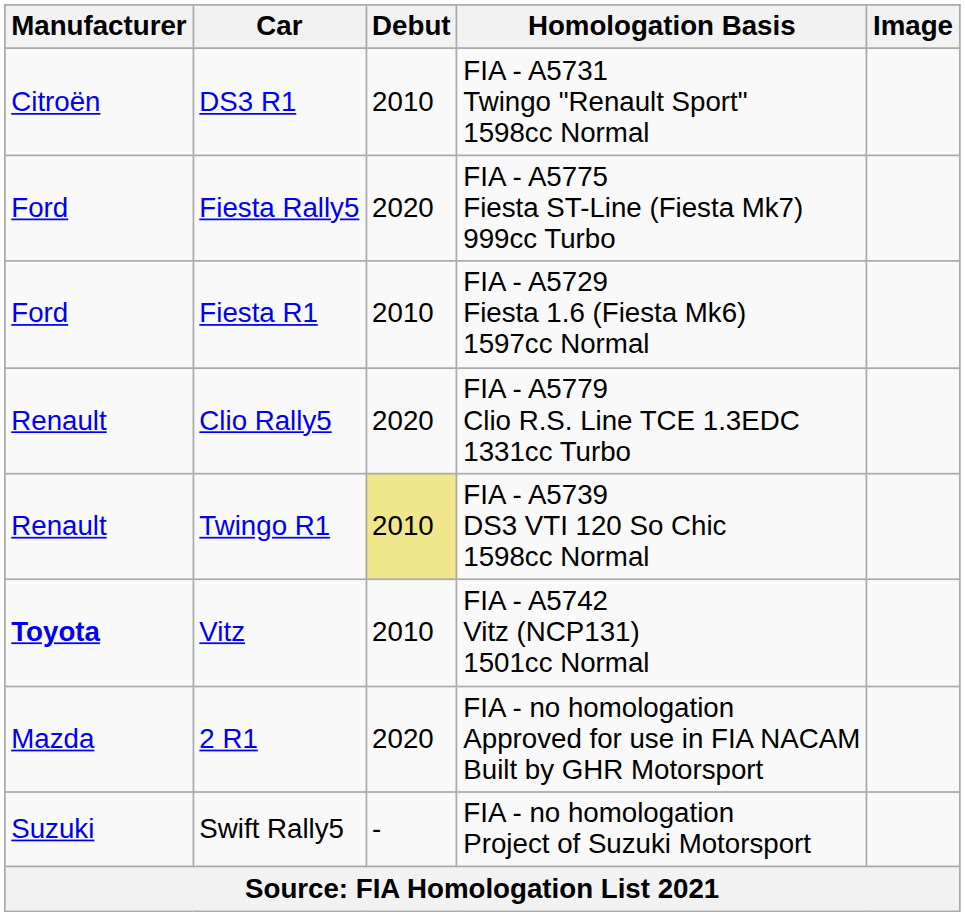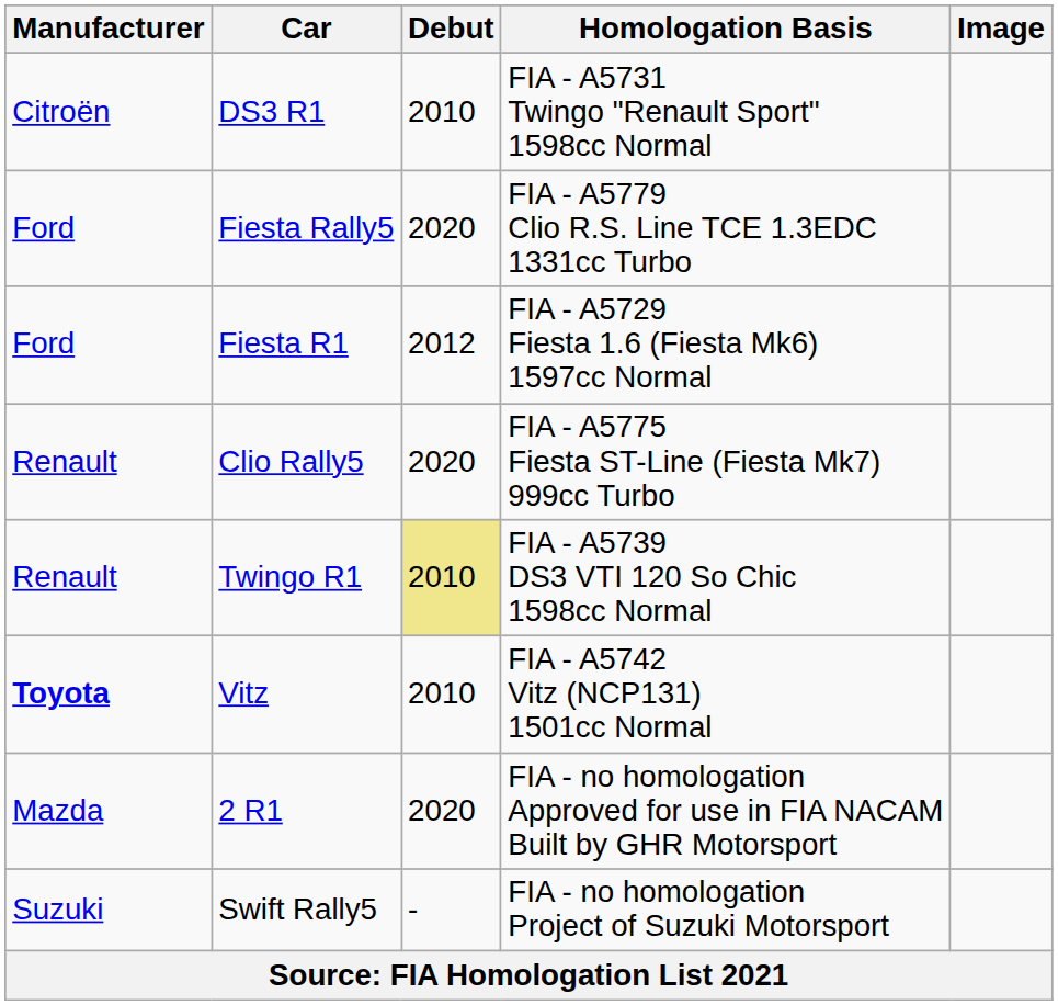 <table class="wikitable sortable">
 <tr>
 <th>Manufacturer</th>
 <th>Car</th>
 <th>Debut</th>
 <th>Homologation Basis</th>
 <th>Image</th>
 </tr>
 <tr>
 <td> <a href='#'>Citroën</a></td>
 <td><a href='#'>DS3 R1</a></td>
 <td>2010</td>
 <td>FIA - A5731<br>Twingo "Renault Sport"<br>1598cc Normal</td>
 <td></td>
 </tr>
 <tr>
 <td> <a href='#'>Ford</a></td>
 <td><a href='#'>Fiesta Rally5</a></td>
 <td>2020</td>
-<td>FIA - A5775<br>Fiesta ST-Line (Fiesta Mk7)<br>999cc Turbo</td>
+<td>FIA - A5779<br>Clio R.S. Line TCE 1.3EDC<br>1331cc Turbo</td>
 <td></td>
 </tr>
 <tr>
 <td> <a href='#'>Ford</a></td>
 <td><a href='#'>Fiesta R1</a></td>
-<td>2010</td>
+<td>2012</td>
 <td>FIA - A5729<br>Fiesta 1.6 (Fiesta Mk6)<br>1597cc Normal</td>
 <td></td>
 </tr>
 <tr>
 <td> <a href='#'>Renault</a></td>
 <td><a href='#'>Clio Rally5</a></td>
 <td>2020</td>
-<td>FIA - A5779<br>Clio R.S. Line TCE 1.3EDC<br>1331cc Turbo</td>
+<td>FIA - A5775<br>Fiesta ST-Line (Fiesta Mk7)<br>999cc Turbo</td>
 <td></td>
 </tr>
 <tr>
 <td> <a href='#'>Renault</a></td>
 <td><a href='#'>Twingo R1</a></td>
 <td style="background: khaki;">2010</td>
 <td>FIA - A5739<br>DS3 VTI 120 So Chic<br>1598cc Normal</td>
 <td></td>
 </tr>
 <tr>
 <td><strong> <a href='#'>Toyota</a></strong></td>
 <td><a href='#'>Vitz</a></td>
 <td>2010</td>
 <td>FIA - A5742<br>Vitz (NCP131)<br>1501cc Normal</td>
 <td></td>
 </tr>
 <tr>
 <td> <a href='#'>Mazda</a></td>
 <td><a href='#'>2 R1</a></td>
 <td>2020</td>
 <td>FIA - no homologation<br>Approved for use in FIA NACAM<br>Built by GHR Motorsport</td>
 <td></td>
 </tr>
 <tr>
 <td> <a href='#'>Suzuki</a></td>
 <td>Swift Rally5</td>
 <td>-</td>
 <td>FIA - no homologation<br>Project of Suzuki Motorsport</td>
 <td></td>
 </tr>
 <tr>
 <th colspan="5">Source: FIA Homologation List 2021</th>
 </tr>
 </table>
